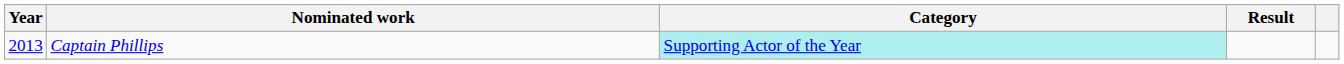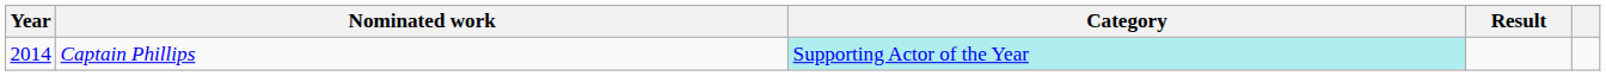 <table class=wikitable>
 <tr>
 <th scope="col" style="width:1em;">Year</th>
 <th scope="col" style="width:39em;">Nominated work</th>
 <th scope="col" style="width:36em;">Category</th>
 <th scope="col" style="width:5em;">Result</th>
 <th scope="col" style="width:1em;"></th>
 </tr>
 <tr>
-<td><a href='#'>2013</a></td>
+<td><a href='#'>2014</a></td>
 <td><em><a href='#'>Captain Phillips</a></em></td>
 <td style="background: paleturquoise;"><a href='#'>Supporting Actor of the Year</a></td>
 <td></td>
 <td></td>
 </tr>
 </table>
